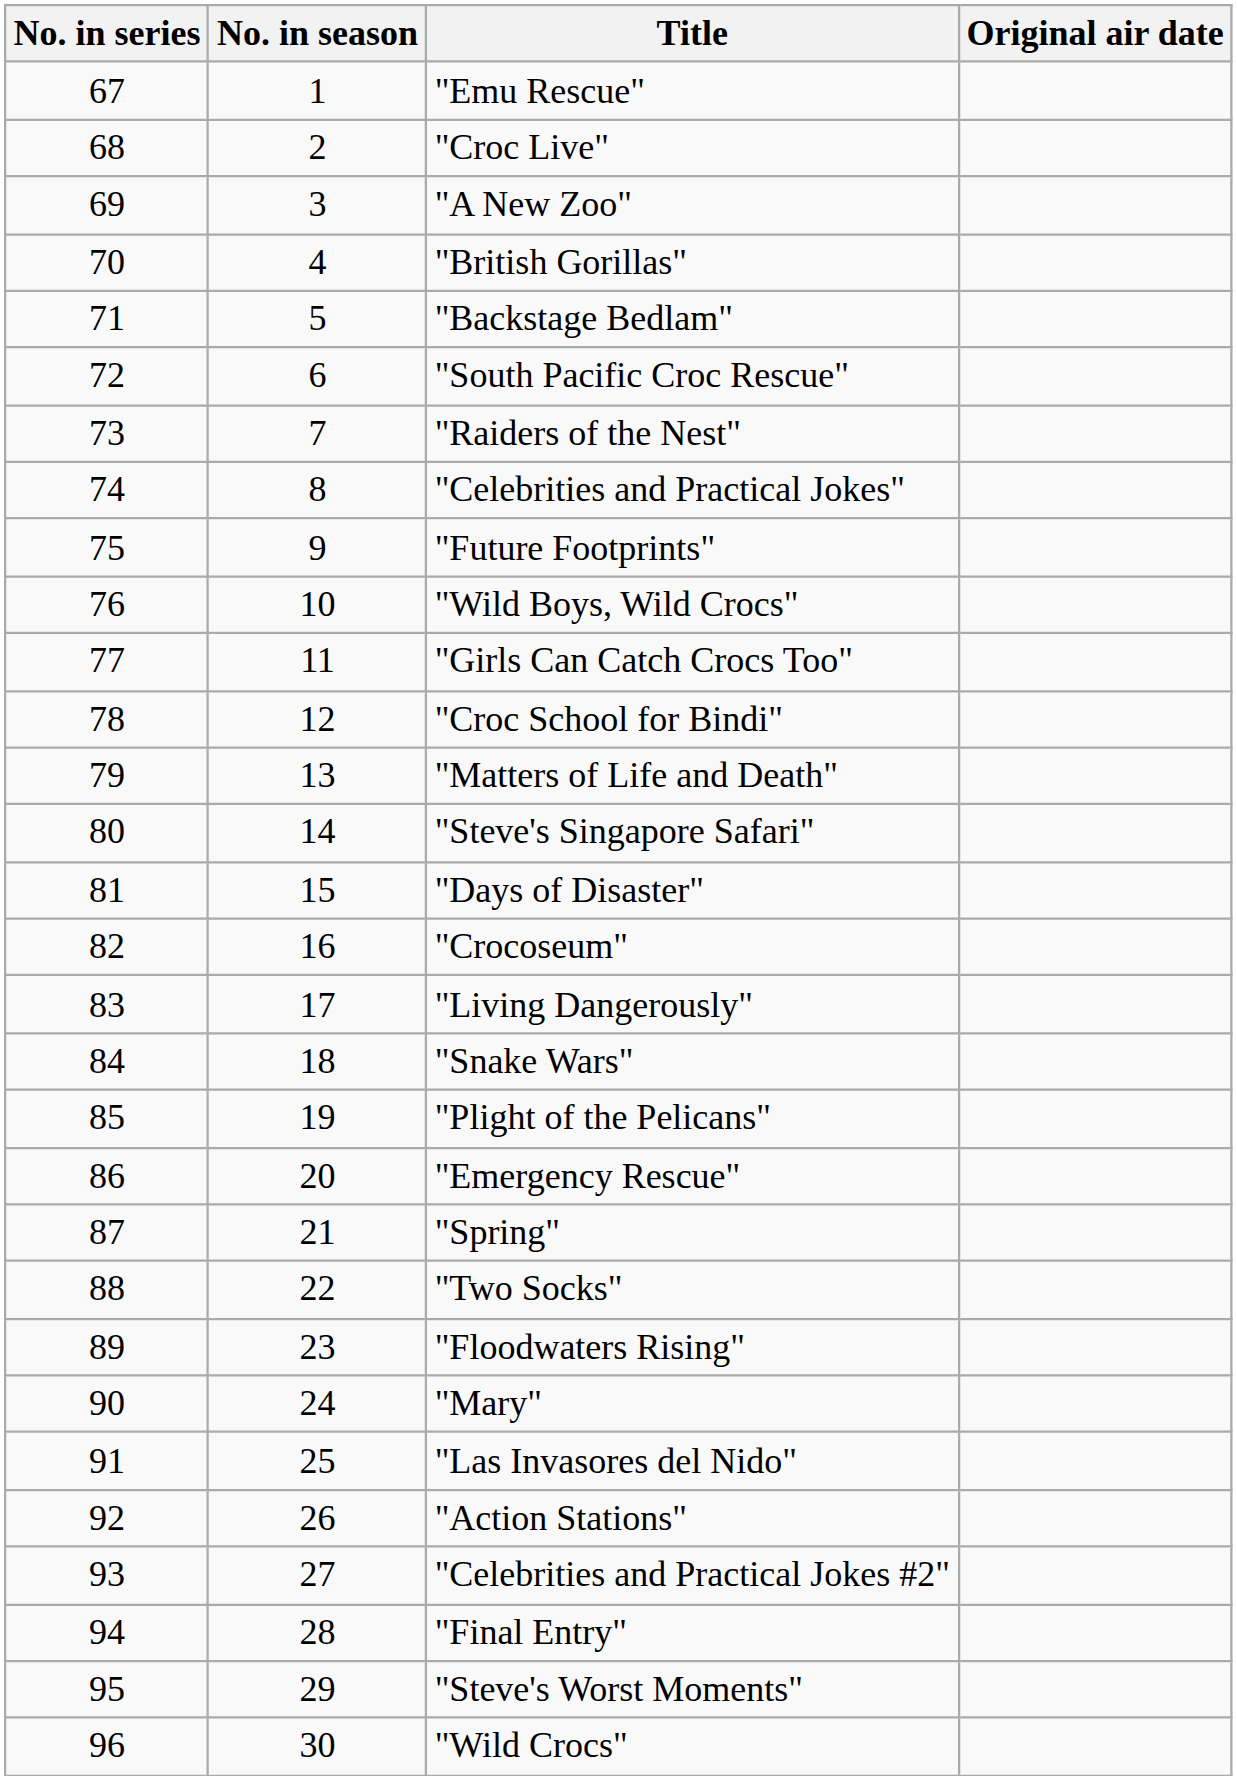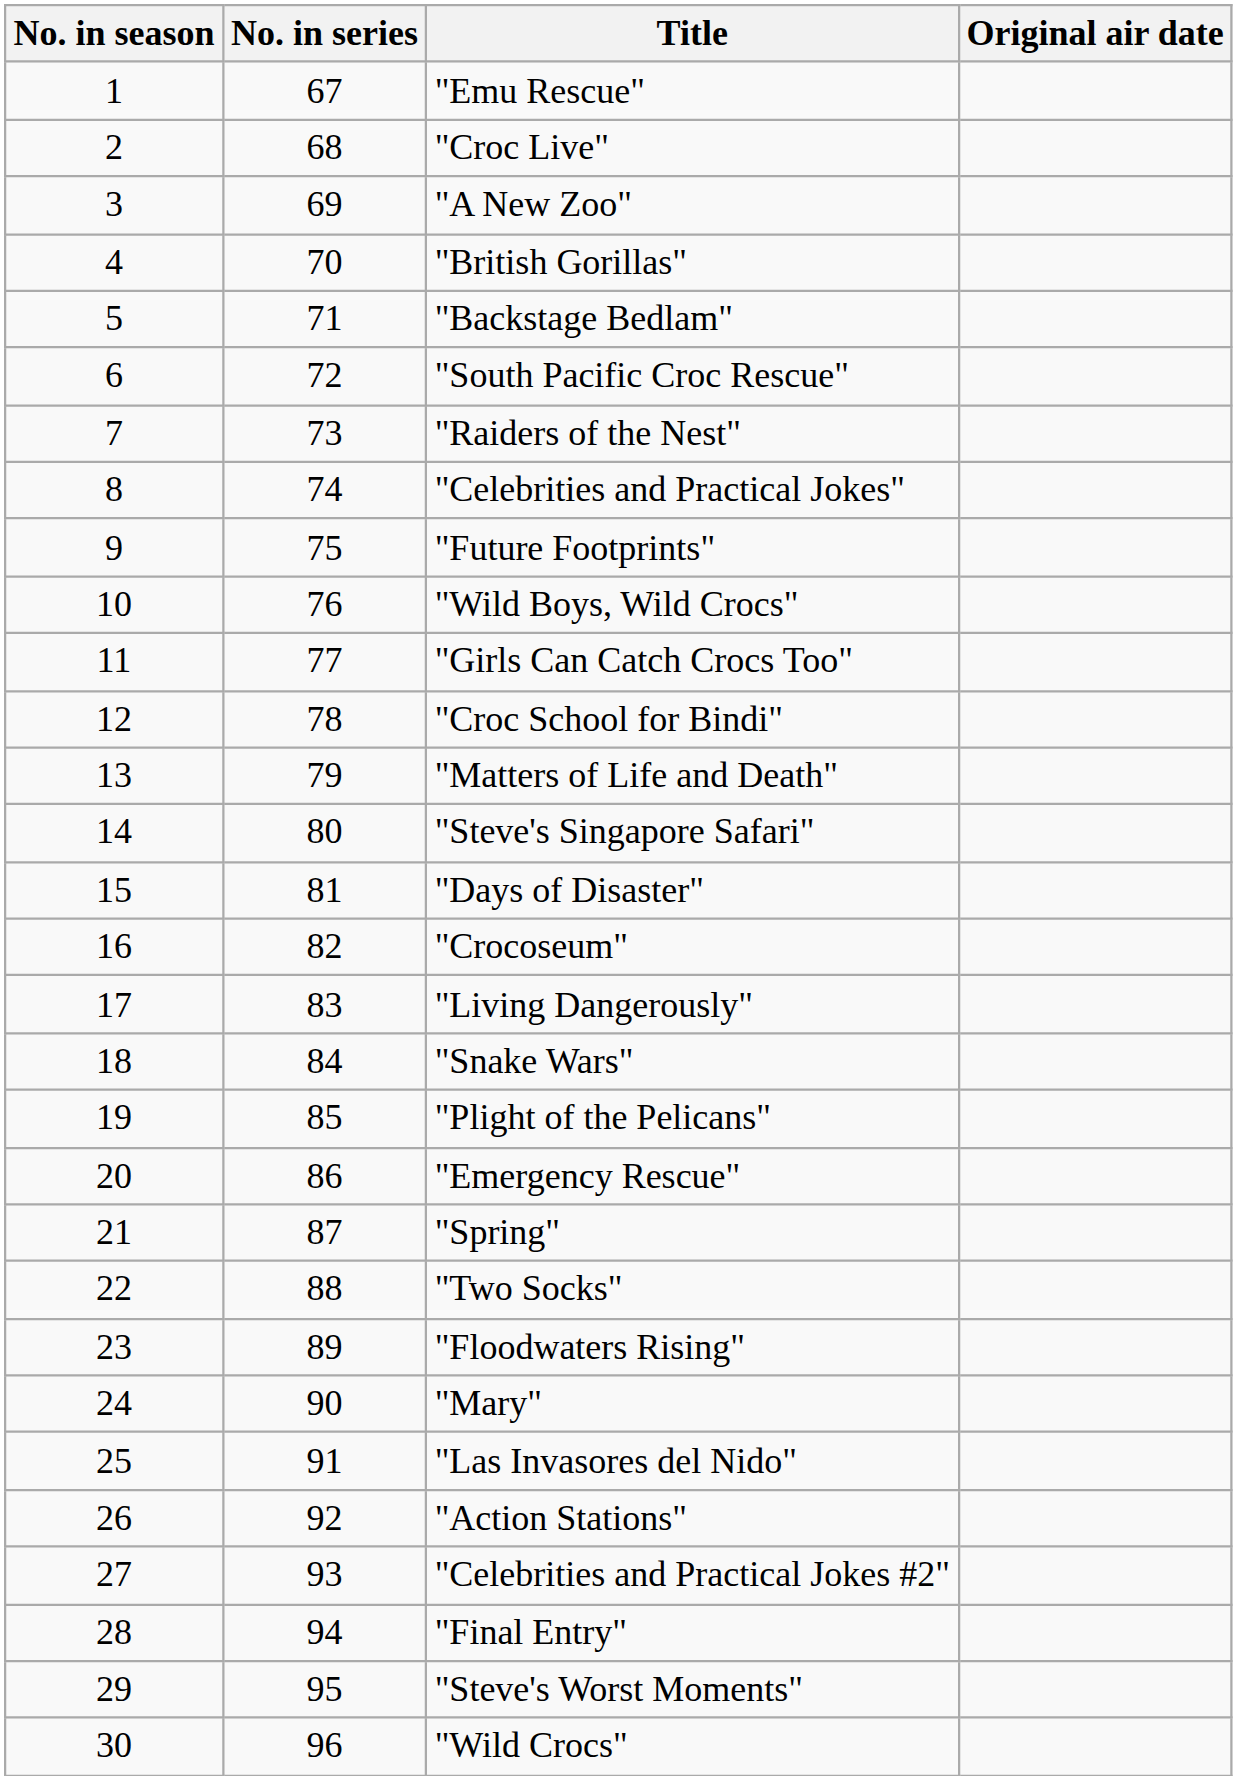 <table class="wikitable plainrowheaders" style="text-align:center">
 <tr>
+<th scope="col">No. in season</th>
 <th scope="col">No. in series</th>
-<th scope="col">No. in season</th>
 <th scope="col">Title</th>
 <th scope="col">Original air date</th>
 </tr>
 <tr>
+<td>1</td>
 <td scope="row">67</td>
-<td>1</td>
 <td style="text-align:left">"Emu Rescue"</td>
 <td></td>
 </tr>
 <tr>
+<td>2</td>
 <td scope="row">68</td>
-<td>2</td>
 <td style="text-align:left">"Croc Live"</td>
 <td></td>
 </tr>
 <tr>
+<td>3</td>
 <td scope="row">69</td>
-<td>3</td>
 <td style="text-align:left">"A New Zoo"</td>
 <td></td>
 </tr>
 <tr>
+<td>4</td>
 <td scope="row">70</td>
-<td>4</td>
 <td style="text-align:left">"British Gorillas"</td>
 <td></td>
 </tr>
 <tr>
+<td>5</td>
 <td scope="row">71</td>
-<td>5</td>
 <td style="text-align:left">"Backstage Bedlam"</td>
 <td></td>
 </tr>
 <tr>
+<td>6</td>
 <td scope="row">72</td>
-<td>6</td>
 <td style="text-align:left">"South Pacific Croc Rescue"</td>
 <td></td>
 </tr>
 <tr>
+<td>7</td>
 <td scope="row">73</td>
-<td>7</td>
 <td style="text-align:left">"Raiders of the Nest"</td>
 <td></td>
 </tr>
 <tr>
+<td>8</td>
 <td scope="row">74</td>
-<td>8</td>
 <td style="text-align:left">"Celebrities and Practical Jokes"</td>
 <td></td>
 </tr>
 <tr>
+<td>9</td>
 <td scope="row">75</td>
-<td>9</td>
 <td style="text-align:left">"Future Footprints"</td>
 <td></td>
 </tr>
 <tr>
+<td>10</td>
 <td scope="row">76</td>
-<td>10</td>
 <td style="text-align:left">"Wild Boys, Wild Crocs"</td>
 <td></td>
 </tr>
 <tr>
+<td>11</td>
 <td scope="row">77</td>
-<td>11</td>
 <td style="text-align:left">"Girls Can Catch Crocs Too"</td>
 <td></td>
 </tr>
 <tr>
+<td>12</td>
 <td scope="row">78</td>
-<td>12</td>
 <td style="text-align:left">"Croc School for Bindi"</td>
 <td></td>
 </tr>
 <tr>
+<td>13</td>
 <td scope="row">79</td>
-<td>13</td>
 <td style="text-align:left">"Matters of Life and Death"</td>
 <td></td>
 </tr>
 <tr>
+<td>14</td>
 <td scope="row">80</td>
-<td>14</td>
 <td style="text-align:left">"Steve's Singapore Safari"</td>
 <td></td>
 </tr>
 <tr>
+<td>15</td>
 <td scope="row">81</td>
-<td>15</td>
 <td style="text-align:left">"Days of Disaster"</td>
 <td></td>
 </tr>
 <tr>
+<td>16</td>
 <td scope="row">82</td>
-<td>16</td>
 <td style="text-align:left">"Crocoseum"</td>
 <td></td>
 </tr>
 <tr>
+<td>17</td>
 <td scope="row">83</td>
-<td>17</td>
 <td style="text-align:left">"Living Dangerously"</td>
 <td></td>
 </tr>
 <tr>
+<td>18</td>
 <td scope="row">84</td>
-<td>18</td>
 <td style="text-align:left">"Snake Wars"</td>
 <td></td>
 </tr>
 <tr>
+<td>19</td>
 <td scope="row">85</td>
-<td>19</td>
 <td style="text-align:left">"Plight of the Pelicans"</td>
 <td></td>
 </tr>
 <tr>
+<td>20</td>
 <td scope="row">86</td>
-<td>20</td>
 <td style="text-align:left">"Emergency Rescue"</td>
 <td></td>
 </tr>
 <tr>
+<td>21</td>
 <td scope="row">87</td>
-<td>21</td>
 <td style="text-align:left">"Spring"</td>
 <td></td>
 </tr>
 <tr>
+<td>22</td>
 <td scope="row">88</td>
-<td>22</td>
 <td style="text-align:left">"Two Socks"</td>
 <td></td>
 </tr>
 <tr>
+<td>23</td>
 <td scope="row">89</td>
-<td>23</td>
 <td style="text-align:left">"Floodwaters Rising"</td>
 <td></td>
 </tr>
 <tr>
+<td>24</td>
 <td scope="row">90</td>
-<td>24</td>
 <td style="text-align:left">"Mary"</td>
 <td></td>
 </tr>
 <tr>
+<td>25</td>
 <td scope="row">91</td>
-<td>25</td>
 <td style="text-align:left">"Las Invasores del Nido"</td>
 <td></td>
 </tr>
 <tr>
+<td>26</td>
 <td scope="row">92</td>
-<td>26</td>
 <td style="text-align:left">"Action Stations"</td>
 <td></td>
 </tr>
 <tr>
+<td>27</td>
 <td scope="row">93</td>
-<td>27</td>
 <td style="text-align:left">"Celebrities and Practical Jokes #2"</td>
 <td></td>
 </tr>
 <tr>
+<td>28</td>
 <td scope="row">94</td>
-<td>28</td>
 <td style="text-align:left">"Final Entry"</td>
 <td></td>
 </tr>
 <tr>
+<td>29</td>
 <td scope="row">95</td>
-<td>29</td>
 <td style="text-align:left">"Steve's Worst Moments"</td>
 <td></td>
 </tr>
 <tr>
+<td>30</td>
 <td scope="row">96</td>
-<td>30</td>
 <td style="text-align:left">"Wild Crocs"</td>
 <td></td>
 </tr>
 </table>
